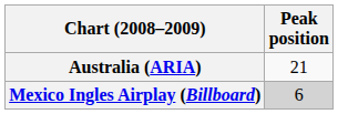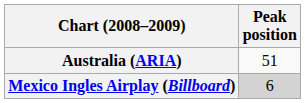 <table class="wikitable sortable plainrowheaders">
 <tr>
 <th>Chart (2008–2009)</th>
 <th>Peak<br>position</th>
 </tr>
 <tr>
 <th scope="row">Australia (<a href='#'>ARIA</a>)</th>
-<td style="text-align:center;">21</td>
+<td style="text-align:center;">51</td>
 </tr>
 <tr>
 </tr>
 <tr>
 </tr>
 <tr>
 <th scope="row"><a href='#'>Mexico Ingles Airplay</a> (<a href='#'><em>Billboard</em></a>)</th>
 <td align="center" style="background: lightgrey;">6</td>
 </tr>
 <tr>
 </tr>
 </table>
